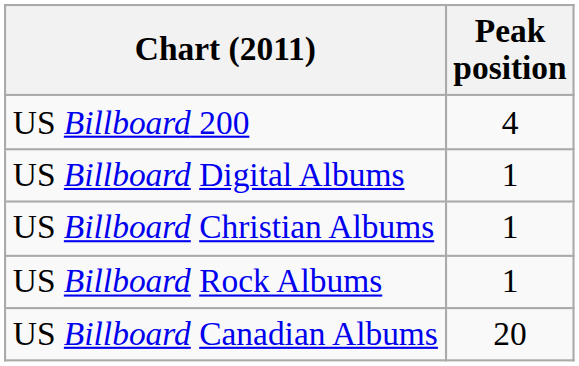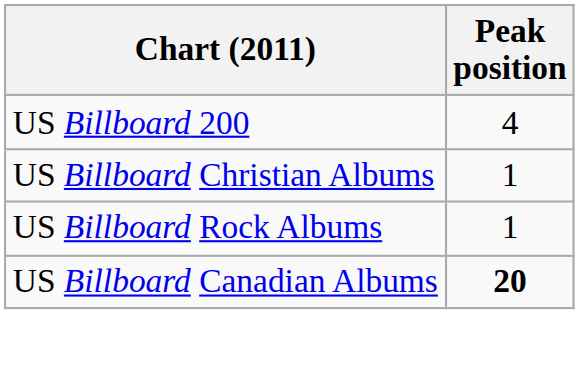 <table class="wikitable">
 <tr>
 <th>Chart (2011)</th>
 <th>Peak<br>position</th>
 </tr>
 <tr>
 <td>US <a href='#'><em>Billboard</em> 200</a></td>
 <td align="center">4</td>
-</tr>
-<tr>
-<td>US <em><a href='#'>Billboard</a></em> <a href='#'>Digital Albums</a></td>
-<td align="center">1</td>
 </tr>
 <tr>
 <td>US <em><a href='#'>Billboard</a></em> <a href='#'>Christian Albums</a></td>
 <td align="center">1</td>
 </tr>
 <tr>
 <td>US <em><a href='#'>Billboard</a></em> <a href='#'>Rock Albums</a></td>
 <td align="center">1</td>
 </tr>
 <tr>
 <td>US <em><a href='#'>Billboard</a></em> <a href='#'>Canadian Albums</a></td>
-<td align="center">20</td>
+<td align="center"><strong>20</strong></td>
 </tr>
 </table>
